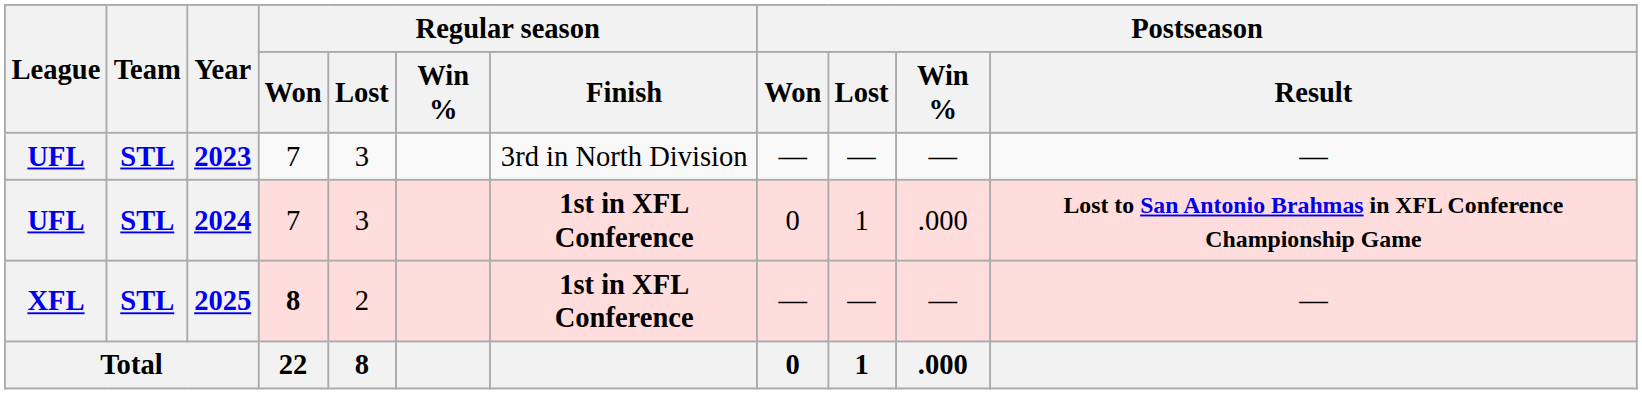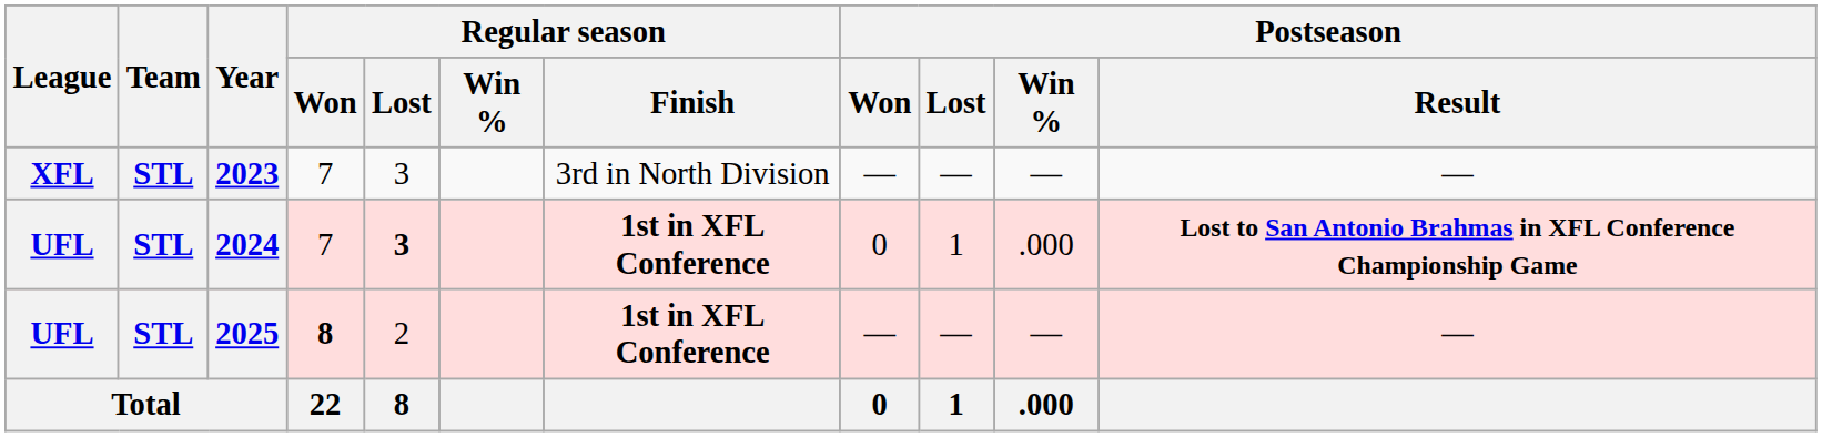 <table class="wikitable" style="font-size: 95%; text-align:center;">
 <tr>
 <th rowspan="2">League</th>
 <th rowspan="2">Team</th>
 <th rowspan="2">Year</th>
 <th colspan="4">Regular season</th>
 <th colspan="4">Postseason</th>
 </tr>
 <tr>
 <th>Won</th>
 <th>Lost</th>
 <th>Win %</th>
 <th>Finish</th>
 <th>Won</th>
 <th>Lost</th>
 <th>Win %</th>
 <th>Result</th>
 </tr>
 <tr>
-<th><a href='#'>UFL</a></th>
+<th><a href='#'>XFL</a></th>
 <th><a href='#'>STL</a></th>
 <th><a href='#'>2023</a></th>
 <td>7</td>
 <td>3</td>
 <td></td>
 <td>3rd in North Division</td>
 <td>—</td>
 <td>—</td>
 <td>—</td>
 <td>—</td>
 </tr>
 <tr style="background:#fdd">
 <th><a href='#'>UFL</a></th>
 <th><a href='#'>STL</a></th>
 <th><a href='#'>2024</a></th>
 <td>7</td>
-<td>3</td>
+<td><strong>3</strong></td>
 <td></td>
 <td><strong>1st in XFL Conference</strong></td>
 <td>0</td>
 <td>1</td>
 <td>.000</td>
 <td><small><strong>Lost to <a href='#'>San Antonio Brahmas</a> in XFL Conference Championship Game</strong></small></td>
 </tr>
 <tr style="background:#fdd">
-<th><a href='#'>XFL</a></th>
+<th><a href='#'>UFL</a></th>
 <th><a href='#'>STL</a></th>
 <th><a href='#'>2025</a></th>
 <td><strong>8</strong></td>
 <td>2</td>
 <td></td>
 <td><strong>1st in XFL Conference</strong></td>
 <td>—</td>
 <td>—</td>
 <td>—</td>
 <td>—</td>
 </tr>
 <tr>
 <th colspan="3">Total</th>
 <th>22</th>
 <th>8</th>
 <th></th>
 <th></th>
 <th>0</th>
 <th>1</th>
 <th>.000</th>
 <th></th>
 </tr>
 </table>
